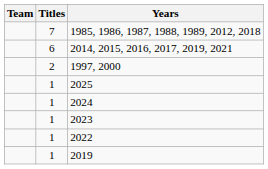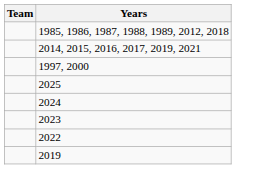 <table class="wikitable sortable" style="text-align:center">
 <tr>
 <th>Team</th>
-<th>Titles</th>
 <th>Years</th>
 </tr>
 <tr>
 <td style=></td>
-<td>7</td>
 <td align=left>1985, 1986, 1987, 1988, 1989, 2012, 2018</td>
 </tr>
 <tr>
 <td style=></td>
-<td>6</td>
 <td align=left>2014, 2015, 2016, 2017, 2019, 2021</td>
 </tr>
 <tr>
 <td style=></td>
-<td>2</td>
 <td align=left>1997, 2000</td>
 </tr>
 <tr>
 <td style=></td>
-<td>1</td>
 <td align=left>2025</td>
 </tr>
 <tr>
 <td style=></td>
-<td>1</td>
 <td align=left>2024</td>
 </tr>
 <tr>
 <td style=></td>
-<td>1</td>
 <td align=left>2023</td>
 </tr>
 <tr>
 <td style=></td>
-<td>1</td>
 <td align=left>2022</td>
 </tr>
 <tr>
 <td style=></td>
-<td>1</td>
 <td align=left>2019</td>
 </tr>
 </table>
